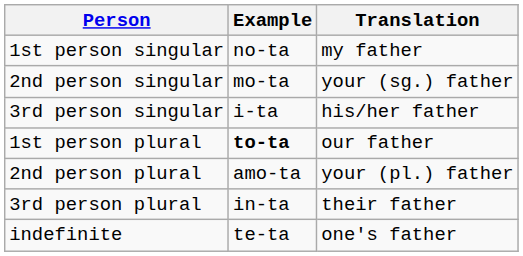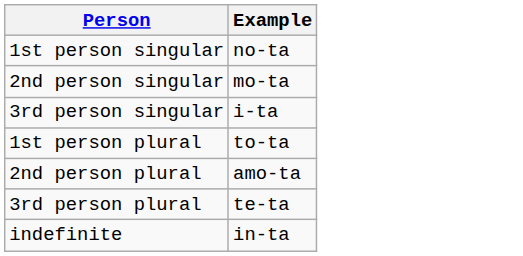 <table class="wikitable">
 <tr>
 <th><a href='#'>Person</a></th>
 <th>Example</th>
-<th>Translation</th>
 </tr>
 <tr>
 <td>1st person singular</td>
 <td>no-ta</td>
-<td>my father</td>
 </tr>
 <tr>
 <td>2nd person singular</td>
 <td>mo-ta</td>
-<td>your (sg.) father</td>
 </tr>
 <tr>
 <td>3rd person singular</td>
 <td>i-ta</td>
-<td>his/her father</td>
 </tr>
 <tr>
 <td>1st person plural</td>
-<td><strong>to-ta</strong></td>
-<td>our father</td>
+<td>to-ta</td>
 </tr>
 <tr>
 <td>2nd person plural</td>
 <td>amo-ta</td>
-<td>your (pl.) father</td>
 </tr>
 <tr>
 <td>3rd person plural</td>
-<td>in-ta</td>
-<td>their father</td>
+<td>te-ta</td>
 </tr>
 <tr>
 <td>indefinite</td>
-<td>te-ta</td>
-<td>one's father</td>
+<td>in-ta</td>
 </tr>
 </table>
